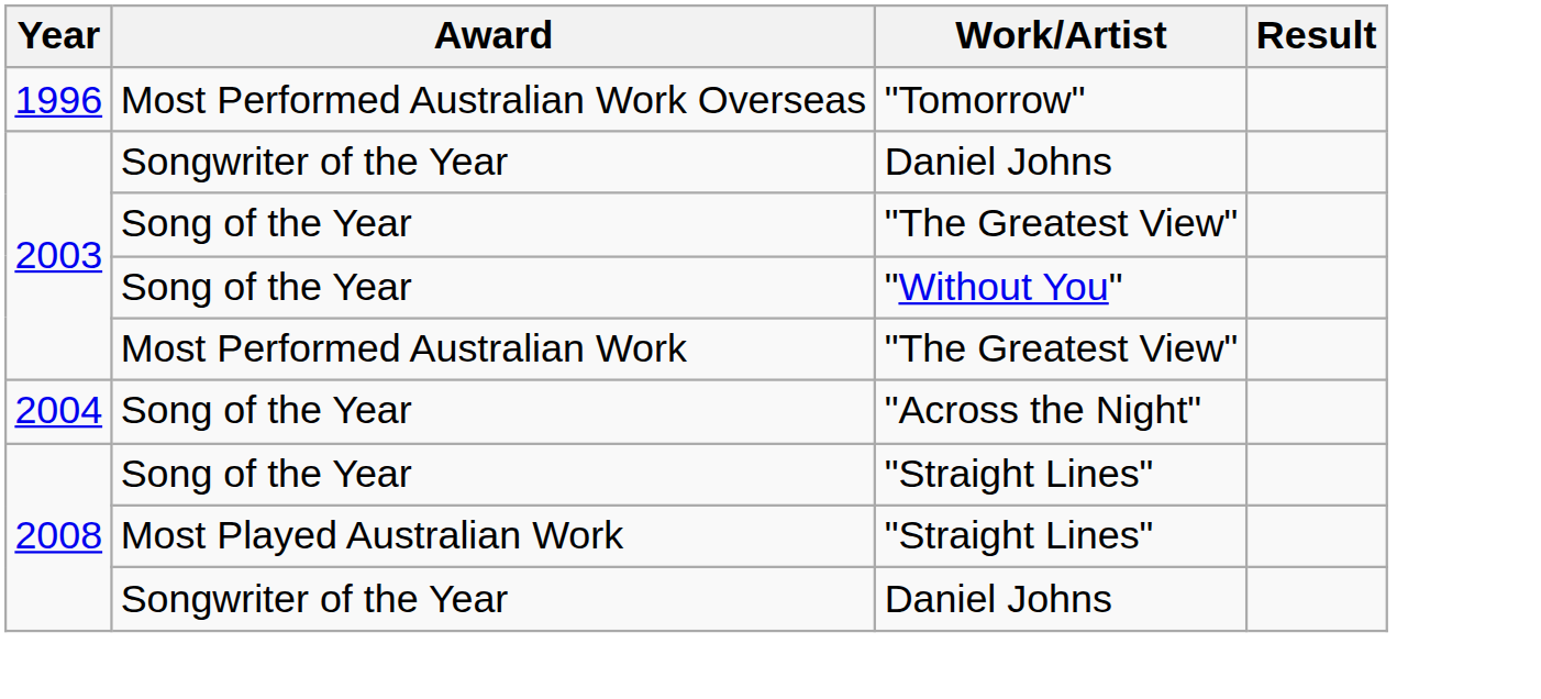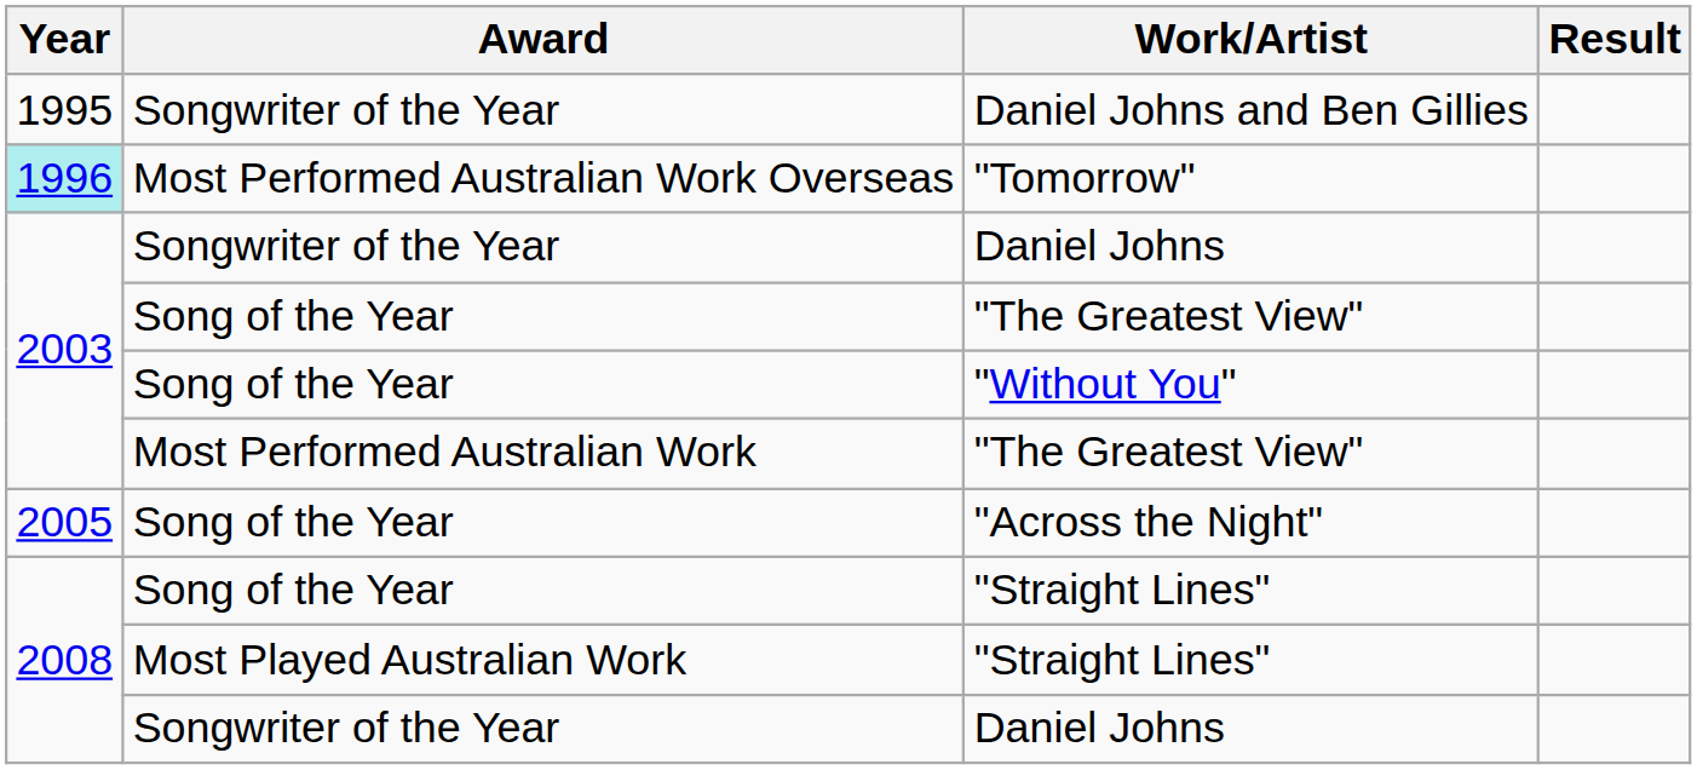 <table class="wikitable">
 <tr>
 <th>Year</th>
 <th>Award</th>
 <th>Work/Artist</th>
 <th>Result</th>
 </tr>
 <tr>
-<td><a href='#'>1996</a></td>
+<td>1995</td>
+<td>Songwriter of the Year</td>
+<td>Daniel Johns and Ben Gillies</td>
+<td></td>
+</tr>
+<tr>
+<td style="background: paleturquoise;"><a href='#'>1996</a></td>
 <td>Most Performed Australian Work Overseas</td>
 <td>"Tomorrow"</td>
 <td></td>
 </tr>
 <tr>
 <td rowspan="4"><a href='#'>2003</a></td>
 <td>Songwriter of the Year</td>
 <td>Daniel Johns</td>
 <td></td>
 </tr>
 <tr>
 <td>Song of the Year</td>
 <td>"The Greatest View"</td>
 <td></td>
 </tr>
 <tr>
 <td>Song of the Year</td>
 <td>"<a href='#'>Without You</a>"</td>
 <td></td>
 </tr>
 <tr>
 <td>Most Performed Australian Work</td>
 <td>"The Greatest View"</td>
 <td></td>
 </tr>
 <tr>
-<td><a href='#'>2004</a></td>
+<td><a href='#'>2005</a></td>
 <td>Song of the Year</td>
 <td>"Across the Night"</td>
 <td></td>
 </tr>
 <tr>
 <td rowspan="3"><a href='#'>2008</a></td>
 <td>Song of the Year</td>
 <td>"Straight Lines"</td>
 <td></td>
 </tr>
 <tr>
 <td>Most Played Australian Work</td>
 <td>"Straight Lines"</td>
 <td></td>
 </tr>
 <tr>
 <td>Songwriter of the Year</td>
 <td>Daniel Johns</td>
 <td></td>
 </tr>
 </table>
